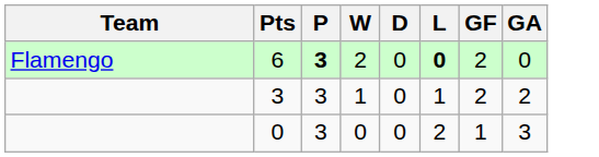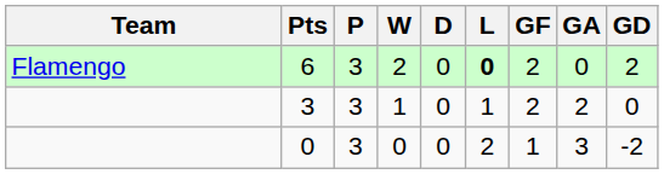 <table class="wikitable" style="text-align: center;">
 <tr>
 <th width="165">Team</th>
 <th width="20">Pts</th>
 <th width="20">P</th>
 <th width="20">W</th>
 <th width="20">D</th>
 <th width="20">L</th>
 <th width="20">GF</th>
 <th width="20">GA</th>
+<th width="20">GD</th>
 </tr>
 <tr bgcolor=ccffcc>
 <td style="text-align:left;"> <a href='#'>Flamengo</a></td>
 <td>6</td>
-<td><strong>3</strong></td>
+<td>3</td>
 <td>2</td>
 <td>0</td>
 <td><strong>0</strong></td>
 <td>2</td>
 <td>0</td>
+<td>2</td>
 </tr>
 <tr>
 <td></td>
 <td>3</td>
 <td>3</td>
 <td>1</td>
 <td>0</td>
 <td>1</td>
 <td>2</td>
 <td>2</td>
+<td>0</td>
 </tr>
 <tr>
 <td></td>
 <td>0</td>
 <td>3</td>
 <td>0</td>
 <td>0</td>
 <td>2</td>
 <td>1</td>
 <td>3</td>
+<td>-2</td>
 </tr>
 </table>
